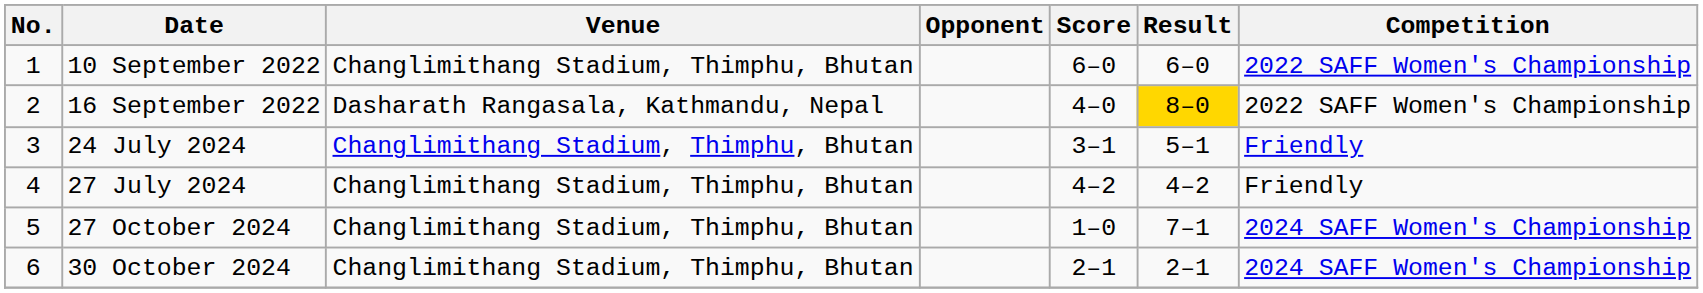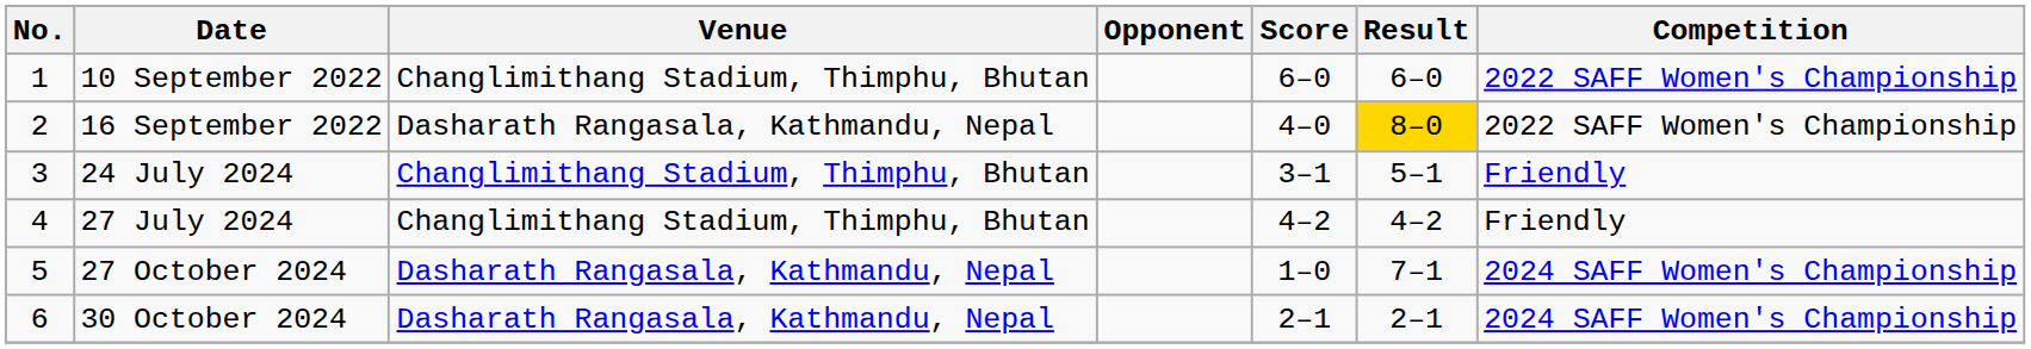 <table class="wikitable sortable">
 <tr>
 <th scope="col">No.</th>
 <th scope="col">Date</th>
 <th scope="col">Venue</th>
 <th scope="col">Opponent</th>
 <th scope="col">Score</th>
 <th scope="col">Result</th>
 <th scope="col">Competition</th>
 </tr>
 <tr>
 <td style="text-align:center">1</td>
 <td>10 September 2022</td>
 <td>Changlimithang Stadium, Thimphu, Bhutan</td>
 <td></td>
 <td style="text-align:center">6–0</td>
 <td style="text-align:center">6–0</td>
 <td><a href='#'>2022 SAFF Women's Championship</a></td>
 </tr>
 <tr>
 <td style="text-align:center">2</td>
 <td>16 September 2022</td>
 <td>Dasharath Rangasala, Kathmandu, Nepal</td>
 <td></td>
 <td style="text-align:center">4–0</td>
 <td style="background: gold; text-align:center">8–0</td>
 <td>2022 SAFF Women's Championship</td>
 </tr>
 <tr>
 <td style="text-align:center">3</td>
 <td>24 July 2024</td>
 <td><a href='#'>Changlimithang Stadium</a>, <a href='#'>Thimphu</a>, Bhutan</td>
 <td></td>
 <td style="text-align:center">3–1</td>
 <td style="text-align:center">5–1</td>
 <td><a href='#'>Friendly</a></td>
 </tr>
 <tr>
 <td style="text-align:center">4</td>
 <td>27 July 2024</td>
 <td>Changlimithang Stadium, Thimphu, Bhutan</td>
 <td></td>
 <td style="text-align:center">4–2</td>
 <td style="text-align:center">4–2</td>
 <td>Friendly</td>
 </tr>
 <tr>
 <td style="text-align:center">5</td>
 <td>27 October 2024</td>
-<td>Changlimithang Stadium, Thimphu, Bhutan</td>
+<td><a href='#'>Dasharath Rangasala</a>, <a href='#'>Kathmandu</a>, <a href='#'>Nepal</a></td>
 <td></td>
 <td style="text-align:center">1–0</td>
 <td style="text-align:center">7–1</td>
 <td><a href='#'>2024 SAFF Women's Championship</a></td>
 </tr>
 <tr>
 <td style="text-align:center">6</td>
 <td>30 October 2024</td>
-<td>Changlimithang Stadium, Thimphu, Bhutan</td>
+<td><a href='#'>Dasharath Rangasala</a>, <a href='#'>Kathmandu</a>, <a href='#'>Nepal</a></td>
 <td></td>
 <td style="text-align:center">2–1</td>
 <td style="text-align:center">2–1</td>
 <td><a href='#'>2024 SAFF Women's Championship</a></td>
 </tr>
 <tr>
 </tr>
 </table>
